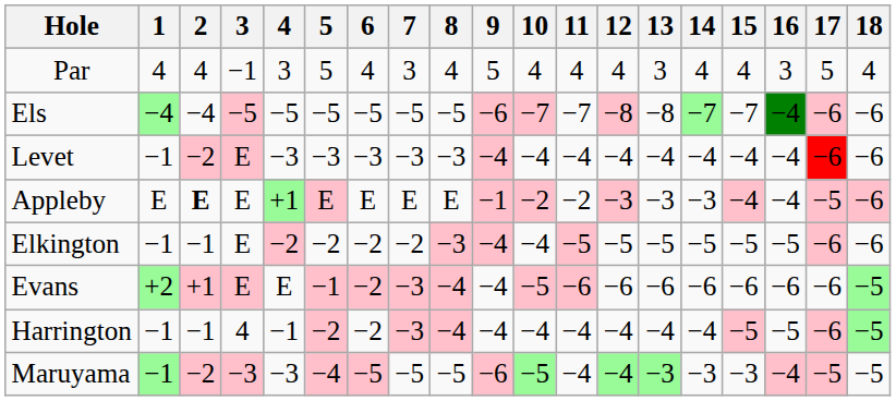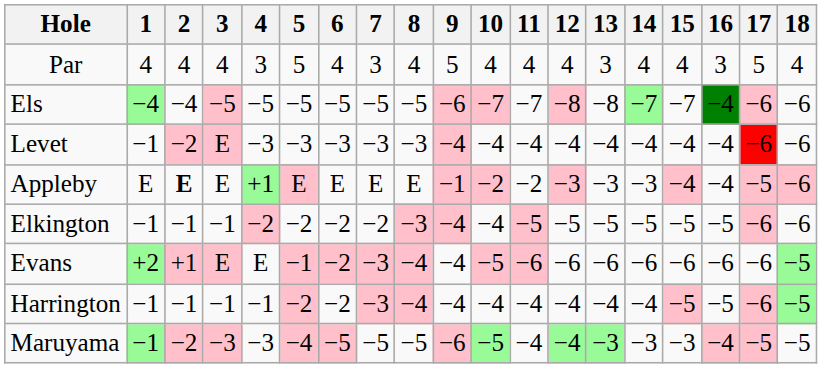 <table class="wikitable" style="text-align:center">
 <tr>
 <th>Hole</th>
 <th>1</th>
 <th>2</th>
 <th>3</th>
 <th>4</th>
 <th>5</th>
 <th>6</th>
 <th>7</th>
 <th>8</th>
 <th>9</th>
 <th>10</th>
 <th>11</th>
 <th>12</th>
 <th>13</th>
 <th>14</th>
 <th>15</th>
 <th>16</th>
 <th>17</th>
 <th>18</th>
 </tr>
 <tr>
 <td>Par</td>
 <td>4</td>
 <td>4</td>
-<td>−1</td>
+<td>4</td>
 <td>3</td>
 <td>5</td>
 <td>4</td>
 <td>3</td>
 <td>4</td>
 <td>5</td>
 <td>4</td>
 <td>4</td>
 <td>4</td>
 <td>3</td>
 <td>4</td>
 <td>4</td>
 <td>3</td>
 <td>5</td>
 <td>4</td>
 </tr>
 <tr>
 <td align=left> Els</td>
 <td style="background: PaleGreen;">−4</td>
 <td>−4</td>
 <td style="background: Pink;">−5</td>
 <td>−5</td>
 <td>−5</td>
 <td>−5</td>
 <td>−5</td>
 <td>−5</td>
 <td style="background: Pink;">−6</td>
 <td style="background: Pink;">−7</td>
 <td>−7</td>
 <td style="background: Pink;">−8</td>
 <td>−8</td>
 <td style="background: PaleGreen;">−7</td>
 <td>−7</td>
 <td style="background: Green;">−4</td>
 <td style="background: Pink;">−6</td>
 <td>−6</td>
 </tr>
 <tr>
 <td align=left> Levet</td>
 <td>−1</td>
 <td style="background: Pink;">−2</td>
 <td style="background: Pink;">E</td>
 <td>−3</td>
 <td>−3</td>
 <td>−3</td>
 <td>−3</td>
 <td>−3</td>
 <td style="background: Pink;">−4</td>
 <td>−4</td>
 <td>−4</td>
 <td>−4</td>
 <td>−4</td>
 <td>−4</td>
 <td>−4</td>
 <td>−4</td>
 <td style="background: Red;">−6</td>
 <td>−6</td>
 </tr>
 <tr>
 <td align=left> Appleby</td>
 <td>E</td>
 <td><strong>E</strong></td>
 <td>E</td>
 <td style="background: PaleGreen;">+1</td>
 <td style="background: Pink;">E</td>
 <td>E</td>
 <td>E</td>
 <td>E</td>
 <td style="background: Pink;">−1</td>
 <td style="background: Pink;">−2</td>
 <td>−2</td>
 <td style="background: Pink;">−3</td>
 <td>−3</td>
 <td>−3</td>
 <td style="background: Pink;">−4</td>
 <td>−4</td>
 <td style="background: Pink;">−5</td>
 <td style="background: Pink;">−6</td>
 </tr>
 <tr>
 <td align=left> Elkington</td>
 <td>−1</td>
 <td>−1</td>
-<td>E</td>
+<td>−1</td>
 <td style="background: Pink;">−2</td>
 <td>−2</td>
 <td>−2</td>
 <td>−2</td>
 <td style="background: Pink;">−3</td>
 <td style="background: Pink;">−4</td>
 <td>−4</td>
 <td style="background: Pink;">−5</td>
 <td>−5</td>
 <td>−5</td>
 <td>−5</td>
 <td>−5</td>
 <td>−5</td>
 <td style="background: Pink;">−6</td>
 <td>−6</td>
 </tr>
 <tr>
 <td align=left> Evans</td>
 <td style="background: PaleGreen;">+2</td>
 <td style="background: Pink;">+1</td>
 <td style="background: Pink;">E</td>
 <td>E</td>
 <td style="background: Pink;">−1</td>
 <td style="background: Pink;">−2</td>
 <td style="background: Pink;">−3</td>
 <td style="background: Pink;">−4</td>
 <td>−4</td>
 <td style="background: Pink;">−5</td>
 <td style="background: Pink;">−6</td>
 <td>−6</td>
 <td>−6</td>
 <td>−6</td>
 <td>−6</td>
 <td>−6</td>
 <td>−6</td>
 <td style="background: PaleGreen;">−5</td>
 </tr>
 <tr>
 <td align=left> Harrington</td>
 <td>−1</td>
 <td>−1</td>
-<td>4</td>
+<td>−1</td>
 <td>−1</td>
 <td style="background: Pink;">−2</td>
 <td>−2</td>
 <td style="background: Pink;">−3</td>
 <td style="background: Pink;">−4</td>
 <td>−4</td>
 <td>−4</td>
 <td>−4</td>
 <td>−4</td>
 <td>−4</td>
 <td>−4</td>
 <td style="background: Pink;">−5</td>
 <td>−5</td>
 <td style="background: Pink;">−6</td>
 <td style="background: PaleGreen;">−5</td>
 </tr>
 <tr>
 <td align=left> Maruyama</td>
 <td style="background: PaleGreen;">−1</td>
 <td style="background: Pink;">−2</td>
 <td style="background: Pink;">−3</td>
 <td>−3</td>
 <td style="background: Pink;">−4</td>
 <td style="background: Pink;">−5</td>
 <td>−5</td>
 <td>−5</td>
 <td style="background: Pink;">−6</td>
 <td style="background: PaleGreen;">−5</td>
 <td>−4</td>
 <td style="background: PaleGreen;">−4</td>
 <td style="background: PaleGreen;">−3</td>
 <td>−3</td>
 <td>−3</td>
 <td style="background: Pink;">−4</td>
 <td style="background: Pink;">−5</td>
 <td>−5</td>
 </tr>
 </table>
